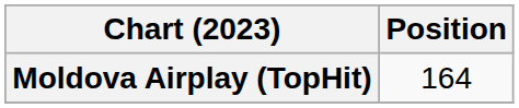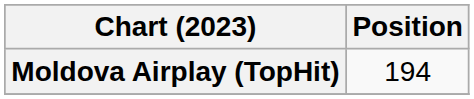 <table class="wikitable sortable plainrowheaders" style="text-align:center">
 <tr>
 <th scope="col">Chart (2023)</th>
 <th scope="col">Position</th>
 </tr>
 <tr>
 <th scope="row">Moldova Airplay (TopHit)</th>
-<td>164</td>
+<td>194</td>
 </tr>
 <tr>
 </tr>
 </table>
